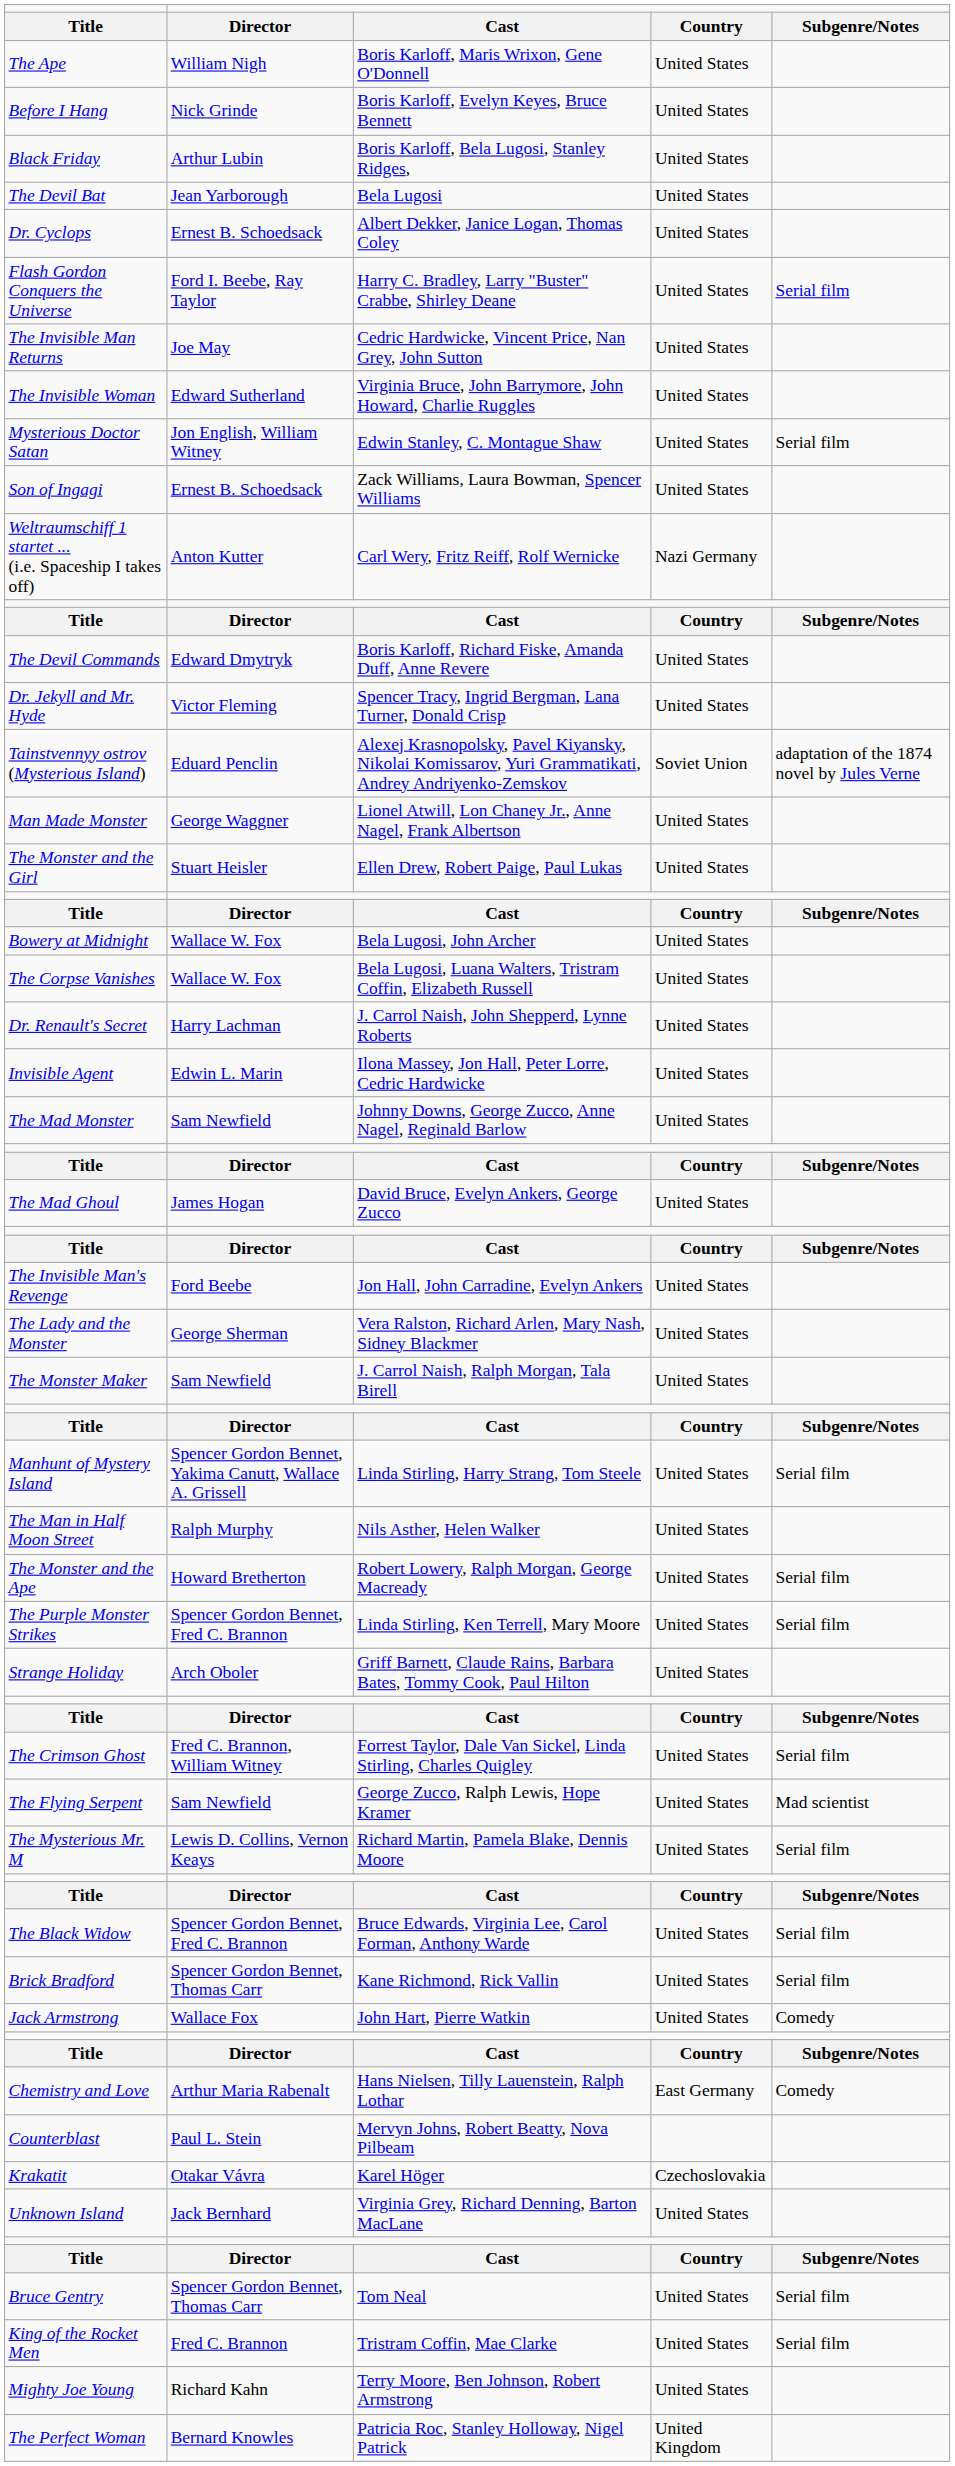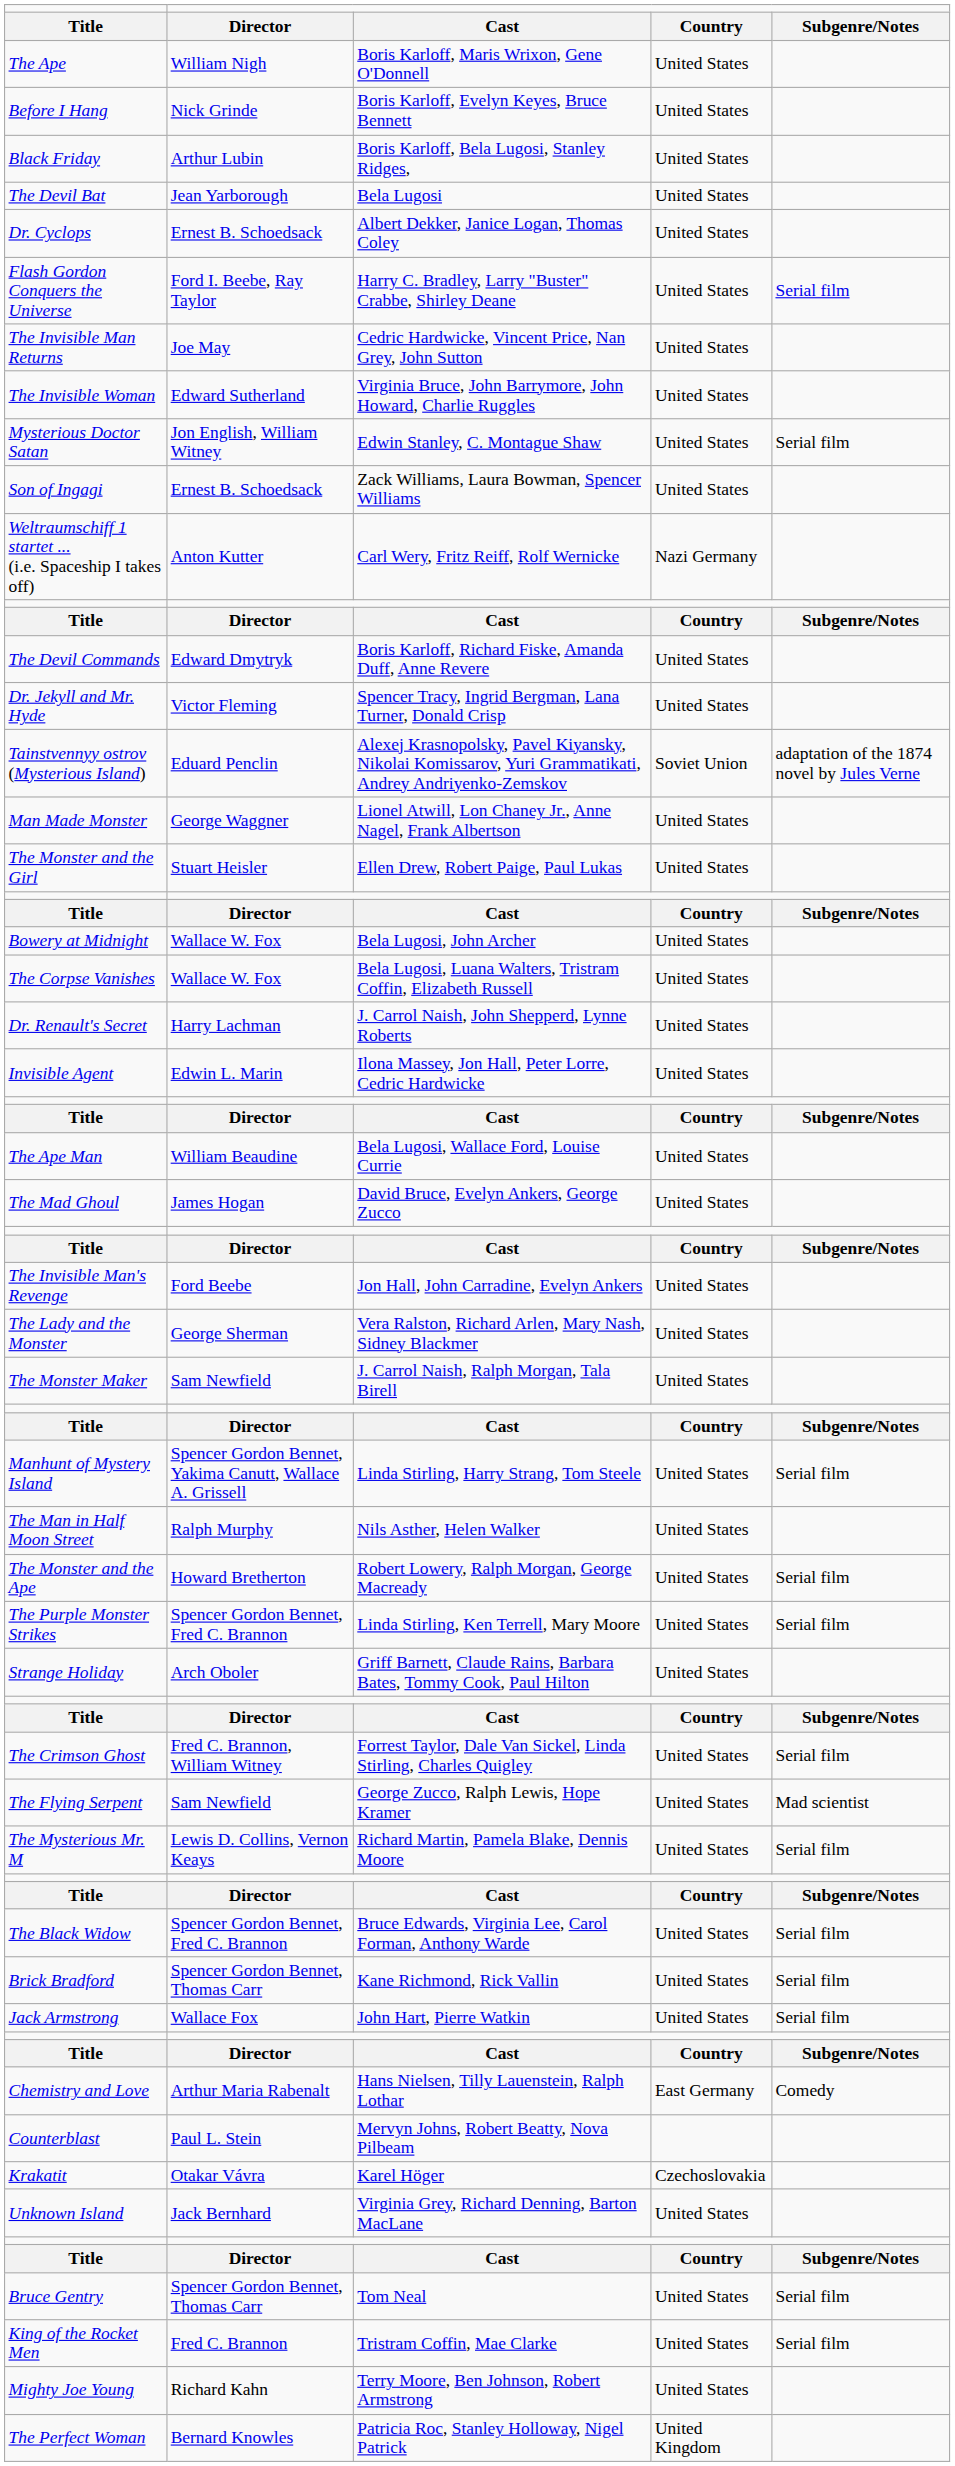 <table class="wikitable">
 <tr>
 <td><a href='#'></a></td>
 </tr>
 <tr>
 <th>Title</th>
 <th>Director</th>
 <th>Cast</th>
 <th>Country</th>
 <th>Subgenre/Notes</th>
 </tr>
 <tr>
 <td><em><a href='#'>The Ape</a></em></td>
 <td><a href='#'>William Nigh</a></td>
 <td><a href='#'>Boris Karloff</a>, <a href='#'>Maris Wrixon</a>, <a href='#'>Gene O'Donnell</a></td>
 <td>United States</td>
 <td></td>
 </tr>
 <tr>
 <td><em><a href='#'>Before I Hang</a></em></td>
 <td><a href='#'>Nick Grinde</a></td>
 <td><a href='#'>Boris Karloff</a>, <a href='#'>Evelyn Keyes</a>, <a href='#'>Bruce Bennett</a></td>
 <td>United States</td>
 <td></td>
 </tr>
 <tr>
 <td><em><a href='#'>Black Friday</a></em></td>
 <td><a href='#'>Arthur Lubin</a></td>
 <td><a href='#'>Boris Karloff</a>, <a href='#'>Bela Lugosi</a>, <a href='#'>Stanley Ridges</a>,</td>
 <td>United States</td>
 <td></td>
 </tr>
 <tr>
 <td><em><a href='#'>The Devil Bat</a></em></td>
 <td><a href='#'>Jean Yarborough</a></td>
 <td><a href='#'>Bela Lugosi</a></td>
 <td>United States</td>
 <td></td>
 </tr>
 <tr>
 <td><em><a href='#'>Dr. Cyclops</a></em></td>
 <td><a href='#'>Ernest B. Schoedsack</a></td>
 <td><a href='#'>Albert Dekker</a>, <a href='#'>Janice Logan</a>, <a href='#'>Thomas Coley</a></td>
 <td>United States</td>
 <td></td>
 </tr>
 <tr>
 <td><em><a href='#'>Flash Gordon Conquers the Universe</a></em></td>
 <td><a href='#'>Ford I. Beebe</a>, <a href='#'>Ray Taylor</a></td>
 <td><a href='#'>Harry C. Bradley</a>, <a href='#'>Larry "Buster" Crabbe</a>, <a href='#'>Shirley Deane</a></td>
 <td>United States</td>
 <td><a href='#'>Serial film</a></td>
 </tr>
 <tr>
 <td><em><a href='#'>The Invisible Man Returns</a></em></td>
 <td><a href='#'>Joe May</a></td>
 <td><a href='#'>Cedric Hardwicke</a>, <a href='#'>Vincent Price</a>, <a href='#'>Nan Grey</a>, <a href='#'>John Sutton</a></td>
 <td>United States</td>
 <td></td>
 </tr>
 <tr>
 <td><em><a href='#'>The Invisible Woman</a></em></td>
 <td><a href='#'>Edward Sutherland</a></td>
 <td><a href='#'>Virginia Bruce</a>, <a href='#'>John Barrymore</a>, <a href='#'>John Howard</a>, <a href='#'>Charlie Ruggles</a></td>
 <td>United States</td>
 <td></td>
 </tr>
 <tr>
 <td><em><a href='#'>Mysterious Doctor Satan</a></em></td>
 <td><a href='#'>Jon English</a>, <a href='#'>William Witney</a></td>
 <td><a href='#'>Edwin Stanley</a>, <a href='#'>C. Montague Shaw</a></td>
 <td>United States</td>
 <td>Serial film</td>
 </tr>
 <tr>
 <td><em><a href='#'>Son of Ingagi</a></em></td>
 <td><a href='#'>Ernest B. Schoedsack</a></td>
 <td>Zack Williams, Laura Bowman, <a href='#'>Spencer Williams</a></td>
 <td>United States</td>
 <td></td>
 </tr>
 <tr>
 <td><em><a href='#'>Weltraumschiff 1 startet ...</a></em> <br> (i.e. Spaceship I takes off)</td>
 <td><a href='#'>Anton Kutter</a></td>
 <td><a href='#'>Carl Wery</a>, <a href='#'>Fritz Reiff</a>, <a href='#'>Rolf Wernicke</a></td>
 <td>Nazi Germany</td>
 <td></td>
 </tr>
 <tr>
 <td><a href='#'></a></td>
 </tr>
 <tr>
 <th>Title</th>
 <th>Director</th>
 <th>Cast</th>
 <th>Country</th>
 <th>Subgenre/Notes</th>
 </tr>
 <tr>
 <td><em><a href='#'>The Devil Commands</a></em></td>
 <td><a href='#'>Edward Dmytryk</a></td>
 <td><a href='#'>Boris Karloff</a>, <a href='#'>Richard Fiske</a>, <a href='#'>Amanda Duff</a>, <a href='#'>Anne Revere</a></td>
 <td>United States</td>
 <td></td>
 </tr>
 <tr>
 <td><em><a href='#'>Dr. Jekyll and Mr. Hyde</a></em></td>
 <td><a href='#'>Victor Fleming</a></td>
 <td><a href='#'>Spencer Tracy</a>, <a href='#'>Ingrid Bergman</a>, <a href='#'>Lana Turner</a>, <a href='#'>Donald Crisp</a></td>
 <td>United States</td>
 <td></td>
 </tr>
 <tr>
 <td><em><a href='#'>Tainstvennyy ostrov</a></em> (<em><a href='#'>Mysterious Island</a></em>)</td>
 <td><a href='#'>Eduard Penclin</a></td>
 <td><a href='#'>Alexej Krasnopolsky</a>, <a href='#'>Pavel Kiyansky</a>, <a href='#'>Nikolai Komissarov</a>, <a href='#'>Yuri Grammatikati</a>, <a href='#'>Andrey Andriyenko-Zemskov</a></td>
 <td>Soviet Union</td>
 <td>adaptation of the 1874 novel by <a href='#'>Jules Verne</a></td>
 </tr>
 <tr>
 <td><em><a href='#'>Man Made Monster</a></em></td>
 <td><a href='#'>George Waggner</a></td>
 <td><a href='#'>Lionel Atwill</a>, <a href='#'>Lon Chaney Jr.</a>, <a href='#'>Anne Nagel</a>, <a href='#'>Frank Albertson</a></td>
 <td>United States</td>
 <td></td>
 </tr>
 <tr>
 <td><em><a href='#'>The Monster and the Girl</a></em></td>
 <td><a href='#'>Stuart Heisler</a></td>
 <td><a href='#'>Ellen Drew</a>, <a href='#'>Robert Paige</a>, <a href='#'>Paul Lukas</a></td>
 <td>United States</td>
 <td></td>
 </tr>
 <tr>
 <td><a href='#'></a></td>
 </tr>
 <tr>
 <th>Title</th>
 <th>Director</th>
 <th>Cast</th>
 <th>Country</th>
 <th>Subgenre/Notes</th>
 </tr>
 <tr>
 <td><em><a href='#'>Bowery at Midnight</a></em></td>
 <td><a href='#'>Wallace W. Fox</a></td>
 <td><a href='#'>Bela Lugosi</a>, <a href='#'>John Archer</a></td>
 <td>United States</td>
 <td></td>
 </tr>
 <tr>
 <td><em><a href='#'>The Corpse Vanishes</a></em></td>
 <td><a href='#'>Wallace W. Fox</a></td>
 <td><a href='#'>Bela Lugosi</a>, <a href='#'>Luana Walters</a>, <a href='#'>Tristram Coffin</a>, <a href='#'>Elizabeth Russell</a></td>
 <td>United States</td>
 <td></td>
 </tr>
 <tr>
 <td><em><a href='#'>Dr. Renault's Secret</a></em></td>
 <td><a href='#'>Harry Lachman</a></td>
 <td><a href='#'>J. Carrol Naish</a>, <a href='#'>John Shepperd</a>, <a href='#'>Lynne Roberts</a></td>
 <td>United States</td>
 <td></td>
 </tr>
 <tr>
 <td><em><a href='#'>Invisible Agent</a></em></td>
 <td><a href='#'>Edwin L. Marin</a></td>
 <td><a href='#'>Ilona Massey</a>, <a href='#'>Jon Hall</a>, <a href='#'>Peter Lorre</a>, <a href='#'>Cedric Hardwicke</a></td>
 <td>United States</td>
 <td></td>
 </tr>
 <tr>
-<td><em><a href='#'>The Mad Monster</a></em></td>
-<td><a href='#'>Sam Newfield</a></td>
-<td><a href='#'>Johnny Downs</a>, <a href='#'>George Zucco</a>, <a href='#'>Anne Nagel</a>, <a href='#'>Reginald Barlow</a></td>
-<td>United States</td>
-<td></td>
-</tr>
-<tr>
 <td><a href='#'></a></td>
 </tr>
 <tr>
 <th>Title</th>
 <th>Director</th>
 <th>Cast</th>
 <th>Country</th>
 <th>Subgenre/Notes</th>
+</tr>
+<tr>
+<td><em><a href='#'>The Ape Man</a></em></td>
+<td><a href='#'>William Beaudine</a></td>
+<td><a href='#'>Bela Lugosi</a>, <a href='#'>Wallace Ford</a>, <a href='#'>Louise Currie</a></td>
+<td>United States</td>
+<td></td>
 </tr>
 <tr>
 <td><em><a href='#'>The Mad Ghoul</a></em></td>
 <td><a href='#'>James Hogan</a></td>
 <td><a href='#'>David Bruce</a>, <a href='#'>Evelyn Ankers</a>, <a href='#'>George Zucco</a></td>
 <td>United States</td>
 <td></td>
 </tr>
 <tr>
 <td><a href='#'></a></td>
 </tr>
 <tr>
 <th>Title</th>
 <th>Director</th>
 <th>Cast</th>
 <th>Country</th>
 <th>Subgenre/Notes</th>
 </tr>
 <tr>
 <td><em><a href='#'>The Invisible Man's Revenge</a></em></td>
 <td><a href='#'>Ford Beebe</a></td>
 <td><a href='#'>Jon Hall</a>, <a href='#'>John Carradine</a>, <a href='#'>Evelyn Ankers</a></td>
 <td>United States</td>
 <td></td>
 </tr>
 <tr>
 <td><em><a href='#'>The Lady and the Monster</a></em></td>
 <td><a href='#'>George Sherman</a></td>
 <td><a href='#'>Vera Ralston</a>, <a href='#'>Richard Arlen</a>, <a href='#'>Mary Nash</a>, <a href='#'>Sidney Blackmer</a></td>
 <td>United States</td>
 <td></td>
 </tr>
 <tr>
 <td><em><a href='#'>The Monster Maker</a></em></td>
 <td><a href='#'>Sam Newfield</a></td>
 <td><a href='#'>J. Carrol Naish</a>, <a href='#'>Ralph Morgan</a>, <a href='#'>Tala Birell</a></td>
 <td>United States</td>
 <td></td>
 </tr>
 <tr>
 <td><a href='#'></a></td>
 </tr>
 <tr>
 <th>Title</th>
 <th>Director</th>
 <th>Cast</th>
 <th>Country</th>
 <th>Subgenre/Notes</th>
 </tr>
 <tr>
 <td><em><a href='#'>Manhunt of Mystery Island</a></em></td>
 <td><a href='#'>Spencer Gordon Bennet</a>, <a href='#'>Yakima Canutt</a>, <a href='#'>Wallace A. Grissell</a></td>
 <td><a href='#'>Linda Stirling</a>, <a href='#'>Harry Strang</a>, <a href='#'>Tom Steele</a></td>
 <td>United States</td>
 <td>Serial film</td>
 </tr>
 <tr>
 <td><em><a href='#'>The Man in Half Moon Street</a></em></td>
 <td><a href='#'>Ralph Murphy</a></td>
 <td><a href='#'>Nils Asther</a>, <a href='#'>Helen Walker</a></td>
 <td>United States</td>
 <td></td>
 </tr>
 <tr>
 <td><em><a href='#'>The Monster and the Ape</a></em></td>
 <td><a href='#'>Howard Bretherton</a></td>
 <td><a href='#'>Robert Lowery</a>, <a href='#'>Ralph Morgan</a>, <a href='#'>George Macready</a></td>
 <td>United States</td>
 <td>Serial film</td>
 </tr>
 <tr>
 <td><em><a href='#'>The Purple Monster Strikes</a></em></td>
 <td><a href='#'>Spencer Gordon Bennet</a>, <a href='#'>Fred C. Brannon</a></td>
 <td><a href='#'>Linda Stirling</a>, <a href='#'>Ken Terrell</a>, Mary Moore</td>
 <td>United States</td>
 <td>Serial film</td>
 </tr>
 <tr>
 <td><em><a href='#'>Strange Holiday</a></em></td>
 <td><a href='#'>Arch Oboler</a></td>
 <td><a href='#'>Griff Barnett</a>, <a href='#'>Claude Rains</a>, <a href='#'>Barbara Bates</a>, <a href='#'>Tommy Cook</a>, <a href='#'>Paul Hilton</a></td>
 <td>United States</td>
 <td></td>
 </tr>
 <tr>
 <td><a href='#'></a></td>
 </tr>
 <tr>
 <th>Title</th>
 <th>Director</th>
 <th>Cast</th>
 <th>Country</th>
 <th>Subgenre/Notes</th>
 </tr>
 <tr>
 <td><em><a href='#'>The Crimson Ghost</a></em></td>
 <td><a href='#'>Fred C. Brannon</a>, <a href='#'>William Witney</a></td>
 <td><a href='#'>Forrest Taylor</a>, <a href='#'>Dale Van Sickel</a>, <a href='#'>Linda Stirling</a>, <a href='#'>Charles Quigley</a></td>
 <td>United States</td>
 <td>Serial film</td>
 </tr>
 <tr>
 <td><em><a href='#'>The Flying Serpent</a></em></td>
 <td><a href='#'>Sam Newfield</a></td>
 <td><a href='#'>George Zucco</a>, Ralph Lewis, <a href='#'>Hope Kramer</a></td>
 <td>United States</td>
 <td>Mad scientist</td>
 </tr>
 <tr>
 <td><em><a href='#'>The Mysterious Mr. M</a></em></td>
 <td><a href='#'>Lewis D. Collins</a>, <a href='#'>Vernon Keays</a></td>
 <td><a href='#'>Richard Martin</a>, <a href='#'>Pamela Blake</a>, <a href='#'>Dennis Moore</a></td>
 <td>United States</td>
 <td>Serial film</td>
 </tr>
 <tr>
 <td><a href='#'></a></td>
 </tr>
 <tr>
 <th>Title</th>
 <th>Director</th>
 <th>Cast</th>
 <th>Country</th>
 <th>Subgenre/Notes</th>
 </tr>
 <tr>
 <td><em><a href='#'>The Black Widow</a></em></td>
 <td><a href='#'>Spencer Gordon Bennet</a>, <a href='#'>Fred C. Brannon</a></td>
 <td><a href='#'>Bruce Edwards</a>, <a href='#'>Virginia Lee</a>, <a href='#'>Carol Forman</a>, <a href='#'>Anthony Warde</a></td>
 <td>United States</td>
 <td>Serial film</td>
 </tr>
 <tr>
 <td><em><a href='#'>Brick Bradford</a></em></td>
 <td><a href='#'>Spencer Gordon Bennet</a>, <a href='#'>Thomas Carr</a></td>
 <td><a href='#'>Kane Richmond</a>, <a href='#'>Rick Vallin</a></td>
 <td>United States</td>
 <td>Serial film</td>
 </tr>
 <tr>
 <td><em><a href='#'>Jack Armstrong</a></em></td>
 <td><a href='#'>Wallace Fox</a></td>
 <td><a href='#'>John Hart</a>, <a href='#'>Pierre Watkin</a></td>
 <td>United States</td>
-<td>Comedy</td>
+<td>Serial film</td>
 </tr>
 <tr>
 <td><a href='#'></a></td>
 </tr>
 <tr>
 <th>Title</th>
 <th>Director</th>
 <th>Cast</th>
 <th>Country</th>
 <th>Subgenre/Notes</th>
 </tr>
 <tr>
 <td><em><a href='#'>Chemistry and Love</a></em></td>
 <td><a href='#'>Arthur Maria Rabenalt</a></td>
 <td><a href='#'>Hans Nielsen</a>, <a href='#'>Tilly Lauenstein</a>, <a href='#'>Ralph Lothar</a></td>
 <td>East Germany</td>
 <td>Comedy</td>
 </tr>
 <tr>
 <td><em><a href='#'>Counterblast</a></em></td>
 <td><a href='#'>Paul L. Stein</a></td>
 <td><a href='#'>Mervyn Johns</a>, <a href='#'>Robert Beatty</a>, <a href='#'>Nova Pilbeam</a></td>
 <td></td>
 <td></td>
 </tr>
 <tr>
 <td><em><a href='#'>Krakatit</a></em></td>
 <td><a href='#'>Otakar Vávra</a></td>
 <td><a href='#'>Karel Höger</a></td>
 <td>Czechoslovakia</td>
 <td></td>
 </tr>
 <tr>
 <td><em><a href='#'>Unknown Island</a></em></td>
 <td><a href='#'>Jack Bernhard</a></td>
 <td><a href='#'>Virginia Grey</a>, <a href='#'>Richard Denning</a>, <a href='#'>Barton MacLane</a></td>
 <td>United States</td>
 <td></td>
 </tr>
 <tr>
 <td><a href='#'></a></td>
 </tr>
 <tr>
 <th>Title</th>
 <th>Director</th>
 <th>Cast</th>
 <th>Country</th>
 <th>Subgenre/Notes</th>
 </tr>
 <tr>
 <td><em><a href='#'>Bruce Gentry</a></em></td>
 <td><a href='#'>Spencer Gordon Bennet</a>, <a href='#'>Thomas Carr</a></td>
 <td><a href='#'>Tom Neal</a></td>
 <td>United States</td>
 <td>Serial film</td>
 </tr>
 <tr>
 <td><em><a href='#'>King of the Rocket Men</a></em></td>
 <td><a href='#'>Fred C. Brannon</a></td>
 <td><a href='#'>Tristram Coffin</a>, <a href='#'>Mae Clarke</a></td>
 <td>United States</td>
 <td>Serial film</td>
 </tr>
 <tr>
 <td><em><a href='#'>Mighty Joe Young</a></em></td>
 <td>Richard Kahn</td>
 <td><a href='#'>Terry Moore</a>, <a href='#'>Ben Johnson</a>, <a href='#'>Robert Armstrong</a></td>
 <td>United States</td>
 <td></td>
 </tr>
 <tr>
 <td><em><a href='#'>The Perfect Woman</a></em></td>
 <td><a href='#'>Bernard Knowles</a></td>
 <td><a href='#'>Patricia Roc</a>, <a href='#'>Stanley Holloway</a>, <a href='#'>Nigel Patrick</a></td>
 <td>United Kingdom</td>
 <td></td>
 </tr>
 </table>
